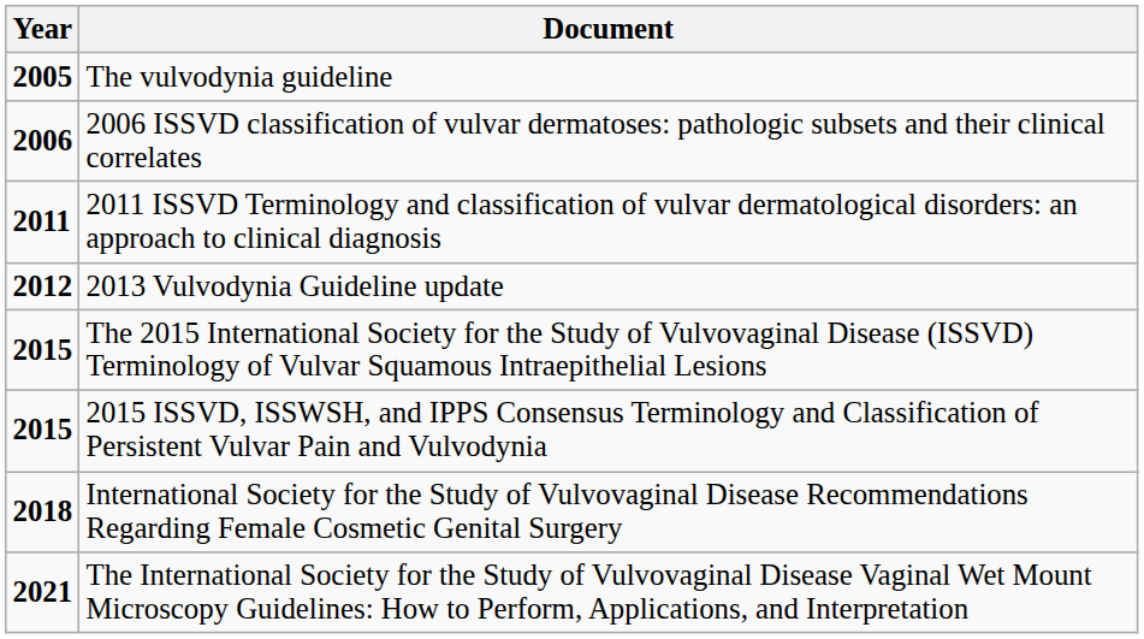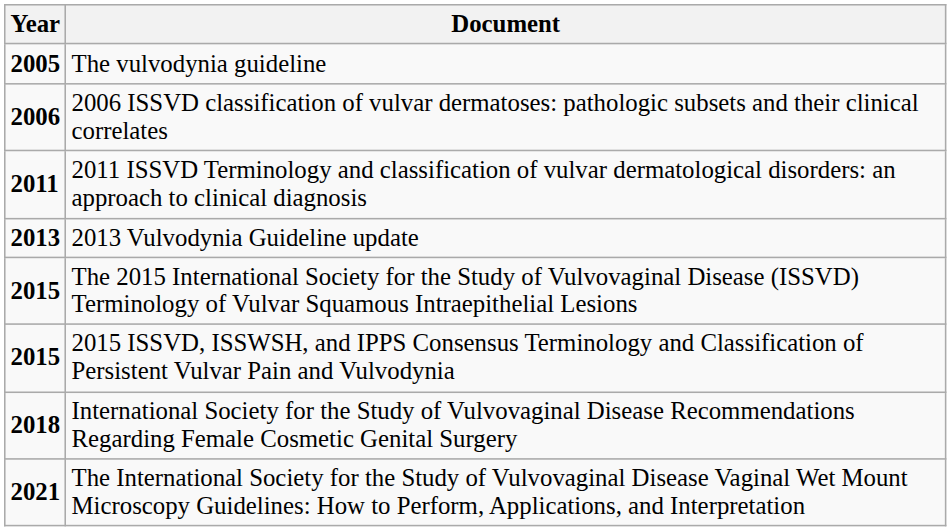 <table class="wikitable">
 <tr>
 <th>Year</th>
 <th>Document</th>
 </tr>
 <tr>
 <td><strong>2005</strong></td>
 <td>The vulvodynia guideline</td>
 </tr>
 <tr>
 <td><strong>2006</strong></td>
 <td>2006 ISSVD classification of vulvar dermatoses: pathologic subsets and their clinical correlates</td>
 </tr>
 <tr>
 <td><strong>2011</strong></td>
 <td>2011 ISSVD Terminology and classification of vulvar dermatological disorders: an approach to clinical diagnosis</td>
 </tr>
 <tr>
-<td><strong>2012</strong></td>
+<td><strong>2013</strong></td>
 <td>2013 Vulvodynia Guideline update</td>
 </tr>
 <tr>
 <td><strong>2015</strong></td>
 <td>The 2015 International Society for the Study of Vulvovaginal Disease (ISSVD) Terminology of Vulvar Squamous Intraepithelial Lesions</td>
 </tr>
 <tr>
 <td><strong>2015</strong></td>
 <td>2015 ISSVD, ISSWSH, and IPPS Consensus Terminology and Classification of Persistent Vulvar Pain and Vulvodynia</td>
 </tr>
 <tr>
 <td><strong>2018</strong></td>
 <td>International Society for the Study of Vulvovaginal Disease Recommendations Regarding Female Cosmetic Genital Surgery</td>
 </tr>
 <tr>
 <td><strong>2021</strong></td>
 <td>The International Society for the Study of Vulvovaginal Disease Vaginal Wet Mount Microscopy Guidelines: How to Perform, Applications, and Interpretation</td>
 </tr>
 </table>
